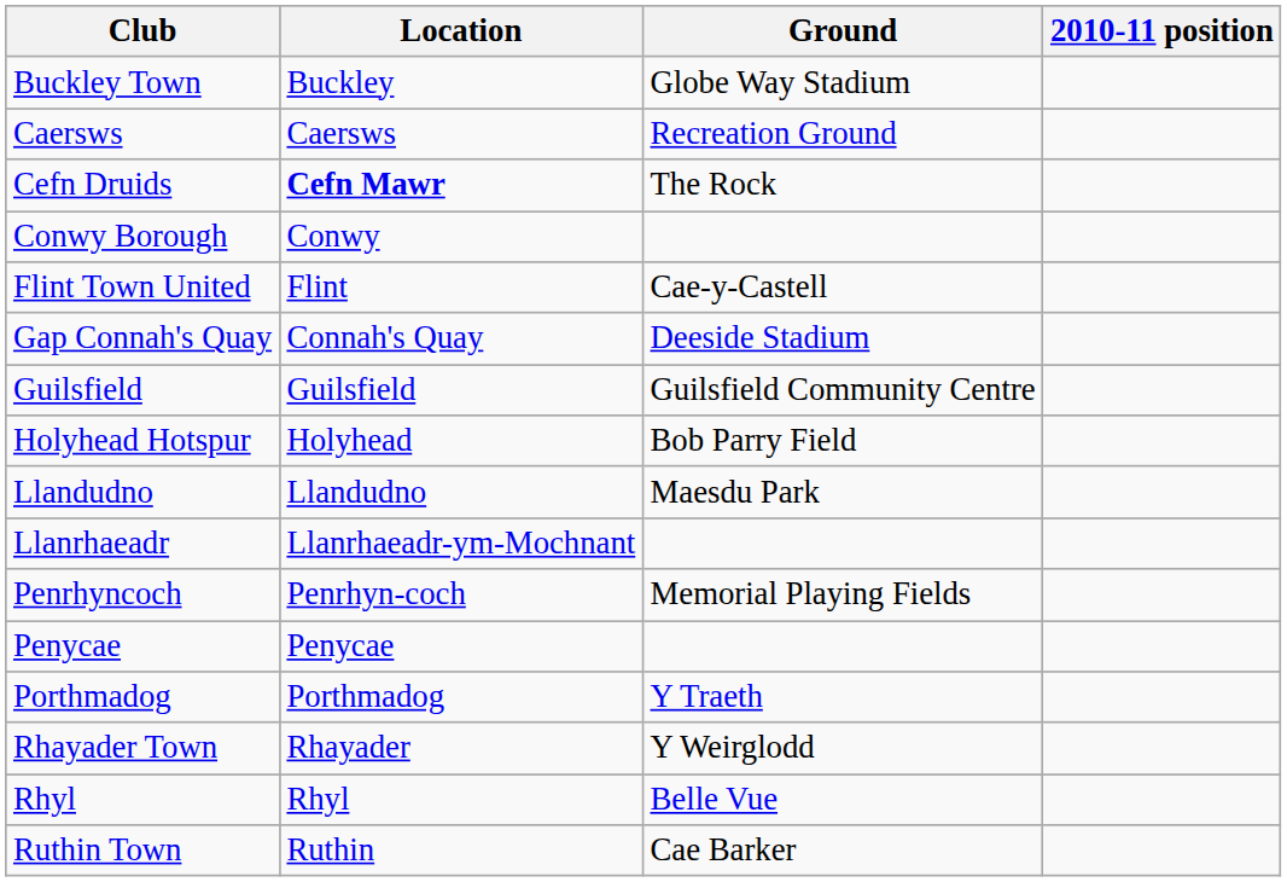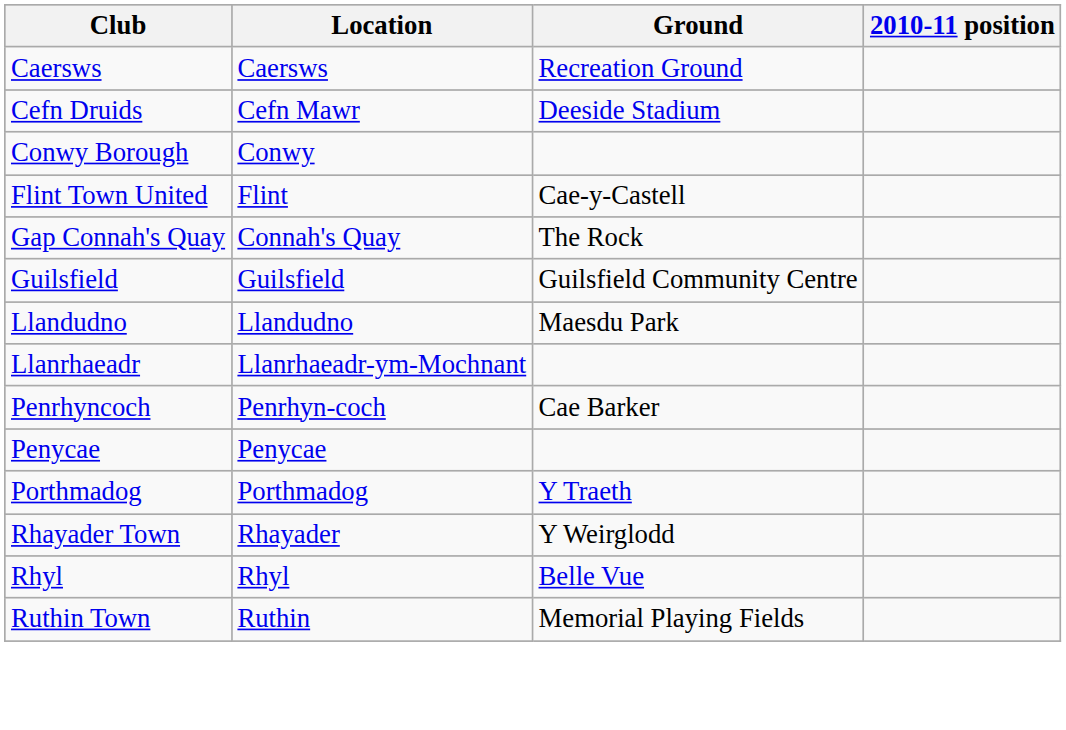 <table class="wikitable sortable">
 <tr>
 <th>Club</th>
 <th>Location</th>
 <th>Ground</th>
 <th><a href='#'>2010-11</a> position</th>
-</tr>
-<tr>
-<td><a href='#'>Buckley Town</a></td>
-<td><a href='#'>Buckley</a></td>
-<td>Globe Way Stadium</td>
-<td></td>
 </tr>
 <tr>
 <td><a href='#'>Caersws</a></td>
 <td><a href='#'>Caersws</a></td>
 <td><a href='#'>Recreation Ground</a></td>
 <td></td>
 </tr>
 <tr>
 <td><a href='#'>Cefn Druids</a></td>
-<td><strong><a href='#'>Cefn Mawr</a></strong></td>
-<td>The Rock</td>
+<td><a href='#'>Cefn Mawr</a></td>
+<td><a href='#'>Deeside Stadium</a></td>
 <td></td>
 </tr>
 <tr>
 <td><a href='#'>Conwy Borough</a></td>
 <td><a href='#'>Conwy</a></td>
 <td></td>
 <td></td>
 </tr>
 <tr>
 <td><a href='#'>Flint Town United</a></td>
 <td><a href='#'>Flint</a></td>
 <td>Cae-y-Castell</td>
 <td></td>
 </tr>
 <tr>
 <td><a href='#'>Gap Connah's Quay</a></td>
 <td><a href='#'>Connah's Quay</a></td>
-<td><a href='#'>Deeside Stadium</a></td>
+<td>The Rock</td>
 <td></td>
 </tr>
 <tr>
 <td><a href='#'>Guilsfield</a></td>
 <td><a href='#'>Guilsfield</a></td>
 <td>Guilsfield Community Centre</td>
-<td></td>
-</tr>
-<tr>
-<td><a href='#'>Holyhead Hotspur</a></td>
-<td><a href='#'>Holyhead</a></td>
-<td>Bob Parry Field</td>
 <td></td>
 </tr>
 <tr>
 <td><a href='#'>Llandudno</a></td>
 <td><a href='#'>Llandudno</a></td>
 <td>Maesdu Park</td>
 <td></td>
 </tr>
 <tr>
 <td><a href='#'>Llanrhaeadr</a></td>
 <td><a href='#'>Llanrhaeadr-ym-Mochnant</a></td>
 <td></td>
 <td></td>
 </tr>
 <tr>
 <td><a href='#'>Penrhyncoch</a></td>
 <td><a href='#'>Penrhyn-coch</a></td>
-<td>Memorial Playing Fields</td>
+<td>Cae Barker</td>
 <td></td>
 </tr>
 <tr>
 <td><a href='#'>Penycae</a></td>
 <td><a href='#'>Penycae</a></td>
 <td></td>
 <td></td>
 </tr>
 <tr>
 <td><a href='#'>Porthmadog</a></td>
 <td><a href='#'>Porthmadog</a></td>
 <td><a href='#'>Y Traeth</a></td>
 <td></td>
 </tr>
 <tr>
 <td><a href='#'>Rhayader Town</a></td>
 <td><a href='#'>Rhayader</a></td>
 <td>Y Weirglodd</td>
 <td></td>
 </tr>
 <tr>
 <td><a href='#'>Rhyl</a></td>
 <td><a href='#'>Rhyl</a></td>
 <td><a href='#'>Belle Vue</a></td>
 <td></td>
 </tr>
 <tr>
 <td><a href='#'>Ruthin Town</a></td>
 <td><a href='#'>Ruthin</a></td>
-<td>Cae Barker</td>
+<td>Memorial Playing Fields</td>
 <td></td>
 </tr>
 </table>
